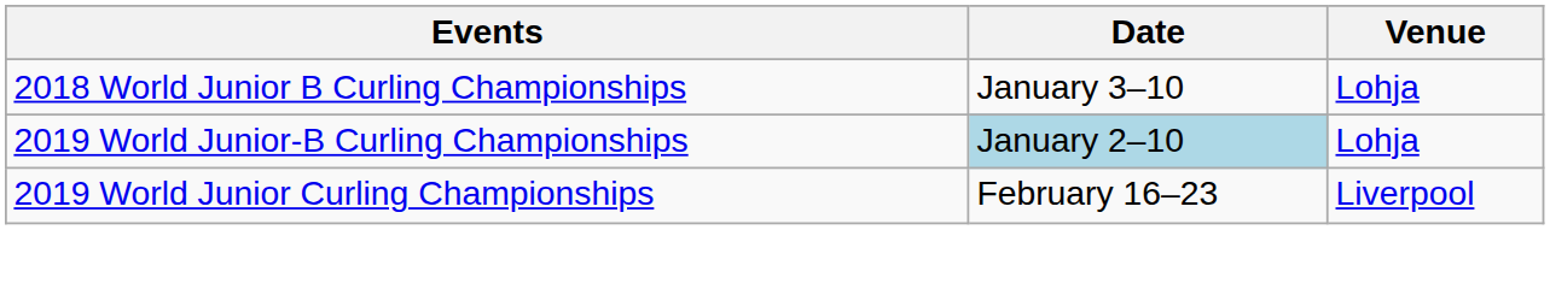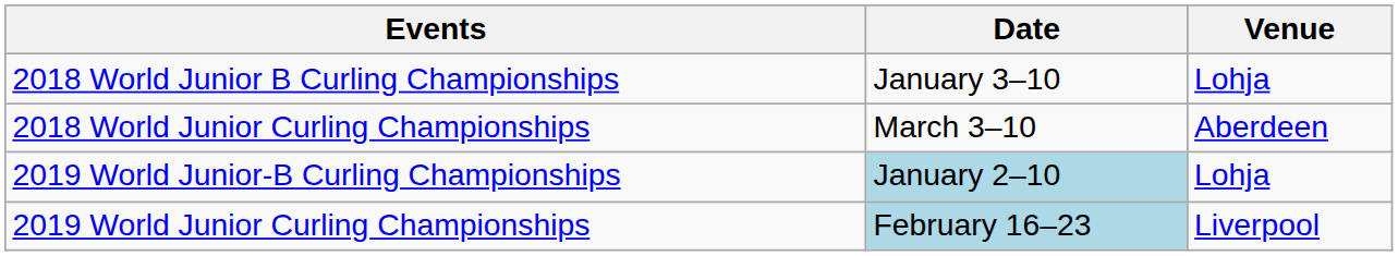 <table class="wikitable" width=720>
 <tr>
 <th>Events</th>
 <th>Date</th>
 <th>Venue</th>
 </tr>
 <tr>
 <td><a href='#'>2018 World Junior B Curling Championships</a></td>
 <td>January 3–10</td>
 <td> <a href='#'>Lohja</a></td>
 </tr>
 <tr>
+<td><a href='#'>2018 World Junior Curling Championships</a></td>
+<td>March 3–10</td>
+<td> <a href='#'>Aberdeen</a></td>
+</tr>
+<tr>
 <td><a href='#'>2019 World Junior-B Curling Championships</a></td>
 <td style="background: lightblue;">January 2–10</td>
 <td> <a href='#'>Lohja</a></td>
 </tr>
 <tr>
 <td><a href='#'>2019 World Junior Curling Championships</a></td>
-<td>February 16–23</td>
+<td style="background: lightblue;">February 16–23</td>
 <td> <a href='#'>Liverpool</a></td>
 </tr>
 </table>
